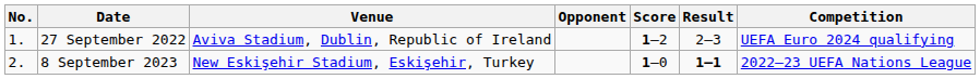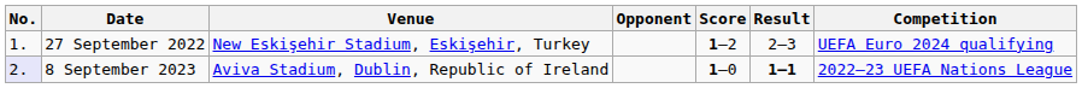 <table class="wikitable">
 <tr>
 <th>No.</th>
 <th>Date</th>
 <th>Venue</th>
 <th>Opponent</th>
 <th>Score</th>
 <th>Result</th>
 <th>Competition</th>
 </tr>
 <tr>
 <td>1.</td>
 <td>27 September 2022</td>
-<td><a href='#'>Aviva Stadium</a>, <a href='#'>Dublin</a>, Republic of Ireland</td>
+<td><a href='#'>New Eskişehir Stadium</a>, <a href='#'>Eskişehir</a>, Turkey</td>
 <td></td>
 <td align=center><strong>1</strong>–2</td>
 <td align=center>2–3</td>
 <td><a href='#'>UEFA Euro 2024 qualifying</a></td>
 </tr>
 <tr>
-<td>2.</td>
+<td style="background: lavender;">2.</td>
 <td>8 September 2023</td>
-<td><a href='#'>New Eskişehir Stadium</a>, <a href='#'>Eskişehir</a>, Turkey</td>
+<td><a href='#'>Aviva Stadium</a>, <a href='#'>Dublin</a>, Republic of Ireland</td>
 <td></td>
 <td align=center><strong>1</strong>–0</td>
 <td align=center><strong>1–1</strong></td>
 <td><a href='#'>2022–23 UEFA Nations League</a></td>
 </tr>
 <tr>
 </tr>
 </table>
